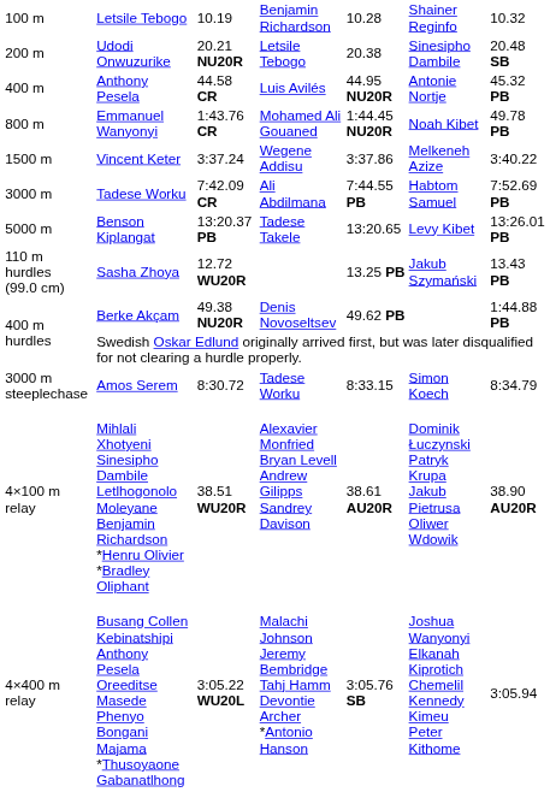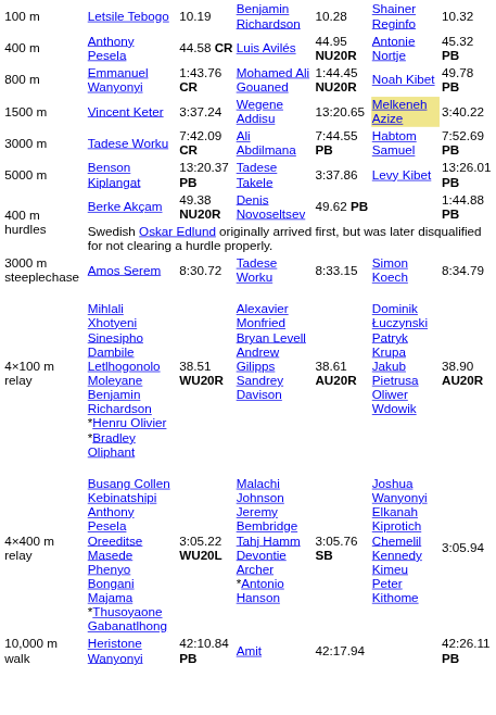 <table>
 <tr>
 <td>100 m<br></td>
 <td><a href='#'>Letsile Tebogo</a><br></td>
 <td>10.19</td>
 <td><a href='#'>Benjamin Richardson</a><br></td>
 <td>10.28</td>
 <td><a href='#'>Shainer Reginfo</a><br></td>
 <td>10.32</td>
-</tr>
-<tr>
-<td>200 m<br></td>
-<td><a href='#'>Udodi Onwuzurike</a><br></td>
-<td>20.21 <strong>NU20R</strong></td>
-<td><a href='#'>Letsile Tebogo</a><br></td>
-<td>20.38</td>
-<td><a href='#'>Sinesipho Dambile</a><br></td>
-<td>20.48 <strong>SB</strong></td>
 </tr>
 <tr>
 <td>400 m<br></td>
 <td><a href='#'>Anthony Pesela</a><br></td>
 <td>44.58 <strong>CR</strong></td>
 <td><a href='#'>Luis Avilés</a><br></td>
 <td>44.95 <strong>NU20R</strong></td>
 <td><a href='#'>Antonie Nortje</a><br></td>
 <td>45.32 <strong>PB</strong></td>
 </tr>
 <tr>
 <td>800 m<br></td>
 <td><a href='#'>Emmanuel Wanyonyi</a><br></td>
 <td>1:43.76 <strong>CR</strong></td>
 <td><a href='#'>Mohamed Ali Gouaned</a><br></td>
 <td>1:44.45 <strong>NU20R</strong></td>
 <td><a href='#'>Noah Kibet</a><br></td>
 <td>49.78 <strong>PB</strong></td>
 </tr>
 <tr>
 <td>1500 m<br></td>
 <td><a href='#'>Vincent Keter</a><br></td>
 <td>3:37.24</td>
 <td><a href='#'>Wegene Addisu</a><br></td>
-<td>3:37.86</td>
-<td><a href='#'>Melkeneh Azize</a><br></td>
+<td>13:20.65</td>
+<td style="background: khaki;"><a href='#'>Melkeneh Azize</a><br></td>
 <td>3:40.22</td>
 </tr>
 <tr>
 <td>3000 m<br></td>
 <td><a href='#'>Tadese Worku</a><br></td>
 <td>7:42.09 <strong>CR</strong></td>
 <td><a href='#'>Ali Abdilmana</a><br></td>
 <td>7:44.55 <strong>PB</strong></td>
 <td><a href='#'>Habtom Samuel</a><br></td>
 <td>7:52.69 <strong>PB</strong></td>
 </tr>
 <tr>
 <td>5000 m<br></td>
 <td><a href='#'>Benson Kiplangat</a><br></td>
 <td>13:20.37 <strong>PB</strong></td>
 <td><a href='#'>Tadese Takele</a><br></td>
-<td>13:20.65</td>
+<td>3:37.86</td>
 <td><a href='#'>Levy Kibet</a><br></td>
 <td>13:26.01 <strong>PB</strong></td>
-</tr>
-<tr>
-<td>110 m hurdles<br>(99.0 cm)<br></td>
-<td><a href='#'>Sasha Zhoya</a><br></td>
-<td>12.72 <strong>WU20R</strong></td>
-<td><br></td>
-<td>13.25 <strong>PB</strong></td>
-<td><a href='#'>Jakub Szymański</a><br></td>
-<td>13.43 <strong>PB</strong></td>
 </tr>
 <tr>
 <td rowspan=2>400 m hurdles<br></td>
 <td><a href='#'>Berke Akçam</a><br></td>
 <td>49.38 <strong>NU20R</strong></td>
 <td><a href='#'>Denis Novoseltsev</a><br></td>
 <td>49.62 <strong>PB</strong></td>
 <td><br></td>
 <td>1:44.88 <strong>PB</strong></td>
 </tr>
 <tr>
 <td colspan=6>Swedish <a href='#'>Oskar Edlund</a> originally arrived first, but was later disqualified for not clearing a hurdle properly.</td>
 </tr>
 <tr>
 <td>3000 m steeplechase<br></td>
 <td><a href='#'>Amos Serem</a><br></td>
 <td>8:30.72</td>
 <td><a href='#'>Tadese Worku</a><br></td>
 <td>8:33.15</td>
 <td><a href='#'>Simon Koech</a><br></td>
 <td>8:34.79</td>
 </tr>
 <tr>
 <td>4×100 m relay<br></td>
 <td valign=top><br><a href='#'>Mihlali Xhotyeni</a><br><a href='#'>Sinesipho Dambile</a><br><a href='#'>Letlhogonolo Moleyane</a><br><a href='#'>Benjamin Richardson</a><br>*<a href='#'>Henru Olivier</a><br>*<a href='#'>Bradley Oliphant</a></td>
 <td>38.51 <strong>WU20R</strong></td>
 <td valign=top><br><a href='#'>Alexavier Monfried</a><br><a href='#'>Bryan Levell</a><br><a href='#'>Andrew Gilipps</a><br><a href='#'>Sandrey Davison</a></td>
 <td>38.61 <strong>AU20R</strong></td>
 <td valign=top><br><a href='#'>Dominik Łuczynski</a><br><a href='#'>Patryk Krupa</a><br><a href='#'>Jakub Pietrusa</a><br><a href='#'>Oliwer Wdowik</a></td>
 <td>38.90 <strong>AU20R</strong></td>
 </tr>
 <tr>
 <td>4×400 m relay<br></td>
 <td valign=top><br><a href='#'>Busang Collen Kebinatshipi</a><br><a href='#'>Anthony Pesela</a><br><a href='#'>Oreeditse Masede</a><br><a href='#'>Phenyo Bongani Majama</a><br>*<a href='#'>Thusoyaone Gabanatlhong</a></td>
 <td>3:05.22 <strong>WU20L</strong></td>
 <td valign=top><br><a href='#'>Malachi Johnson</a><br><a href='#'>Jeremy Bembridge</a><br><a href='#'>Tahj Hamm</a><br><a href='#'>Devontie Archer</a><br>*<a href='#'>Antonio Hanson</a></td>
 <td>3:05.76 <strong>SB</strong></td>
 <td valign=top><br><a href='#'>Joshua Wanyonyi</a><br><a href='#'>Elkanah Kiprotich Chemelil</a><br><a href='#'>Kennedy Kimeu</a><br><a href='#'>Peter Kithome</a></td>
 <td>3:05.94</td>
 </tr>
+<tr>
+<td>10,000 m walk<br></td>
+<td><a href='#'>Heristone Wanyonyi</a><br></td>
+<td>42:10.84  <strong>PB</strong></td>
+<td><a href='#'>Amit</a><br></td>
+<td>42:17.94</td>
+<td><br></td>
+<td>42:26.11 <strong>PB</strong></td>
+</tr>
 </table>
